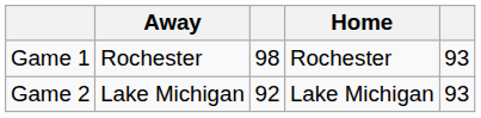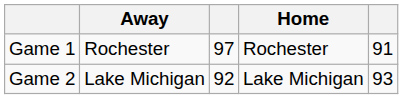 <table class="wikitable">
 <tr>
 <th></th>
 <th>Away</th>
 <th></th>
 <th>Home</th>
 <th></th>
 </tr>
 <tr>
 <td>Game 1</td>
 <td>Rochester</td>
-<td>98</td>
+<td>97</td>
 <td>Rochester</td>
-<td>93</td>
+<td>91</td>
 </tr>
 <tr>
 <td>Game 2</td>
 <td>Lake Michigan</td>
 <td>92</td>
 <td>Lake Michigan</td>
 <td>93</td>
 </tr>
 </table>
